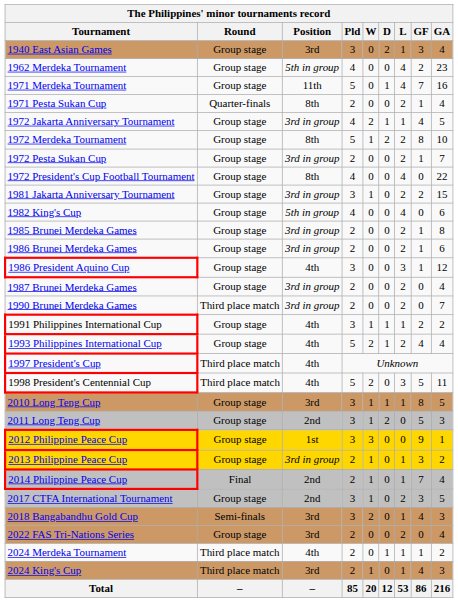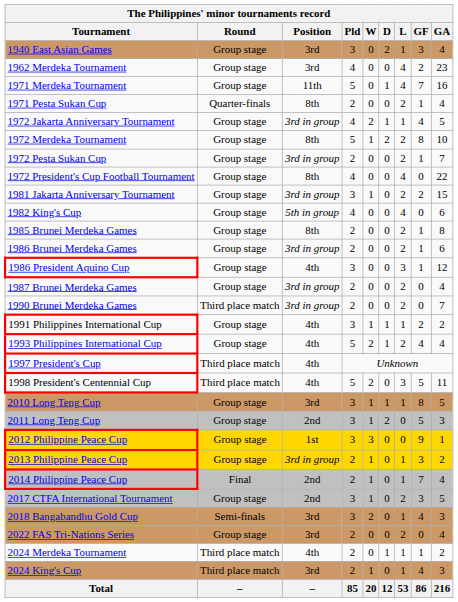 <table class="wikitable collapsible collapsed" style="text-align: center; font-size:95%">
 <tr>
 <th colspan=9>The Philippines' minor tournaments record</th>
 </tr>
 <tr>
 <th>Tournament</th>
 <th>Round</th>
 <th>Position</th>
 <th>Pld</th>
 <th>W</th>
 <th>D</th>
 <th>L</th>
 <th>GF</th>
 <th>GA</th>
 </tr>
 <tr style="background:#c96;">
 <td align=left> <a href='#'>1940 East Asian Games<br> </a></td>
 <td>Group stage</td>
 <td>3rd</td>
 <td>3</td>
 <td>0</td>
 <td>2</td>
 <td>1</td>
 <td>3</td>
 <td>4</td>
 </tr>
 <tr>
 <td align=left> <a href='#'>1962 Merdeka Tournament</a></td>
 <td>Group stage</td>
-<td><em>5th in group</em></td>
+<td>3rd</td>
 <td>4</td>
 <td>0</td>
 <td>0</td>
 <td>4</td>
 <td>2</td>
 <td>23</td>
 </tr>
 <tr>
 <td align=left> <a href='#'>1971 Merdeka Tournament</a></td>
 <td>Group stage</td>
 <td>11th</td>
 <td>5</td>
 <td>0</td>
 <td>1</td>
 <td>4</td>
 <td>7</td>
 <td>16</td>
 </tr>
 <tr>
 <td align=left> <a href='#'>1971 Pesta Sukan Cup</a></td>
 <td>Quarter-finals</td>
 <td>8th</td>
 <td>2</td>
 <td>0</td>
 <td>0</td>
 <td>2</td>
 <td>1</td>
 <td>4</td>
 </tr>
 <tr>
 <td align=left> <a href='#'>1972 Jakarta Anniversary Tournament</a></td>
 <td>Group stage</td>
 <td><em>3rd in group</em></td>
 <td>4</td>
 <td>2</td>
 <td>1</td>
 <td>1</td>
 <td>4</td>
 <td>5</td>
 </tr>
 <tr>
 <td align=left> <a href='#'>1972 Merdeka Tournament</a></td>
 <td>Group stage</td>
 <td>8th</td>
 <td>5</td>
 <td>1</td>
 <td>2</td>
 <td>2</td>
 <td>8</td>
 <td>10</td>
 </tr>
 <tr>
 <td align=left> <a href='#'>1972 Pesta Sukan Cup</a></td>
 <td>Group stage</td>
 <td><em>3rd in group</em></td>
 <td>2</td>
 <td>0</td>
 <td>0</td>
 <td>2</td>
 <td>1</td>
 <td>7</td>
 </tr>
 <tr>
 <td align=left> <a href='#'>1972 President's Cup Football Tournament</a></td>
 <td>Group stage</td>
 <td>8th</td>
 <td>4</td>
 <td>0</td>
 <td>0</td>
 <td>4</td>
 <td>0</td>
 <td>22</td>
 </tr>
 <tr>
 <td align=left> <a href='#'>1981 Jakarta Anniversary Tournament</a></td>
 <td>Group stage</td>
 <td><em>3rd in group</em></td>
 <td>3</td>
 <td>1</td>
 <td>0</td>
 <td>2</td>
 <td>2</td>
 <td>15</td>
 </tr>
 <tr>
 <td align=left> <a href='#'>1982 King's Cup</a></td>
 <td>Group stage</td>
 <td><em>5th in group</em></td>
 <td>4</td>
 <td>0</td>
 <td>0</td>
 <td>4</td>
 <td>0</td>
 <td>6</td>
 </tr>
 <tr>
 <td align=left> <a href='#'>1985 Brunei Merdeka Games</a></td>
 <td>Group stage</td>
-<td><em>3rd in group</em></td>
+<td>8th</td>
 <td>2</td>
 <td>0</td>
 <td>0</td>
 <td>2</td>
 <td>1</td>
 <td>8</td>
 </tr>
 <tr>
 <td align=left> <a href='#'>1986 Brunei Merdeka Games</a></td>
 <td>Group stage</td>
 <td><em>3rd in group</em></td>
 <td>2</td>
 <td>0</td>
 <td>0</td>
 <td>2</td>
 <td>1</td>
 <td>6</td>
 </tr>
 <tr>
 <td style="border: 3px solid red; text-align: left;"> <a href='#'>1986 President Aquino Cup</a></td>
 <td>Group stage</td>
 <td>4th</td>
 <td>3</td>
 <td>0</td>
 <td>0</td>
 <td>3</td>
 <td>1</td>
 <td>12</td>
 </tr>
 <tr>
 <td align=left> <a href='#'>1987 Brunei Merdeka Games</a></td>
 <td>Group stage</td>
 <td><em>3rd in group</em></td>
 <td>2</td>
 <td>0</td>
 <td>0</td>
 <td>2</td>
 <td>0</td>
 <td>4</td>
 </tr>
 <tr>
 <td align=left> <a href='#'>1990 Brunei Merdeka Games</a></td>
 <td>Third place match</td>
 <td><em>3rd in group</em></td>
 <td>2</td>
 <td>0</td>
 <td>0</td>
 <td>2</td>
 <td>0</td>
 <td>7</td>
 </tr>
 <tr>
 <td style="border: 3px solid red; text-align: left;"> 1991 Philippines International Cup</td>
 <td>Group stage</td>
 <td>4th</td>
 <td>3</td>
 <td>1</td>
 <td>1</td>
 <td>1</td>
 <td>2</td>
 <td>2</td>
 </tr>
 <tr>
 <td style="border: 3px solid red; text-align: left;"> <a href='#'>1993 Philippines International Cup</a></td>
 <td>Group stage</td>
 <td>4th</td>
 <td>5</td>
 <td>2</td>
 <td>1</td>
 <td>2</td>
 <td>4</td>
 <td>4</td>
 </tr>
 <tr>
 <td style="border: 3px solid red; text-align: left;"> <a href='#'>1997 President's Cup</a></td>
 <td>Third place match</td>
 <td>4th</td>
 <td colspan=6><em>Unknown</em></td>
 </tr>
 <tr>
 <td style="border: 3px solid red; text-align: left;"> 1998 President's Centennial Cup</td>
 <td>Third place match</td>
 <td>4th</td>
 <td>5</td>
 <td>2</td>
 <td>0</td>
 <td>3</td>
 <td>5</td>
 <td>11</td>
 </tr>
 <tr style="background:#c96;">
 <td align=left> <a href='#'>2010 Long Teng Cup</a></td>
 <td>Group stage</td>
 <td>3rd</td>
 <td>3</td>
 <td>1</td>
 <td>1</td>
 <td>1</td>
 <td>8</td>
 <td>5</td>
 </tr>
 <tr style="background:silver;">
 <td align=left> <a href='#'>2011 Long Teng Cup</a></td>
 <td>Group stage</td>
 <td>2nd</td>
 <td>3</td>
 <td>1</td>
 <td>2</td>
 <td>0</td>
 <td>5</td>
 <td>3</td>
 </tr>
 <tr style="background:gold;">
 <td style="border: 3px solid red; text-align: left;"> <a href='#'>2012 Philippine Peace Cup</a></td>
 <td>Group stage</td>
 <td>1st</td>
 <td>3</td>
 <td>3</td>
 <td>0</td>
 <td>0</td>
 <td>9</td>
 <td>1</td>
 </tr>
 <tr style="background:gold;">
 <td style="border: 3px solid red; text-align: left;"> <a href='#'>2013 Philippine Peace Cup</a></td>
 <td>Group stage</td>
 <td><em>3rd in group</em></td>
 <td>2</td>
 <td>1</td>
 <td>0</td>
 <td>1</td>
 <td>3</td>
 <td>2</td>
 </tr>
 <tr style="background:silver;">
 <td style="border: 3px solid red; text-align: left;"> <a href='#'>2014 Philippine Peace Cup</a></td>
 <td>Final</td>
 <td>2nd</td>
 <td>2</td>
 <td>1</td>
 <td>0</td>
 <td>1</td>
 <td>7</td>
 <td>4</td>
 </tr>
 <tr style="background:silver;">
 <td align=left> <a href='#'>2017 CTFA International Tournament</a></td>
 <td>Group stage</td>
 <td>2nd</td>
 <td>3</td>
 <td>1</td>
 <td>0</td>
 <td>2</td>
 <td>3</td>
 <td>5</td>
 </tr>
 <tr style="background:#c96;">
 <td align=left> <a href='#'>2018 Bangabandhu Gold Cup</a></td>
 <td>Semi-finals</td>
 <td>3rd</td>
 <td>3</td>
 <td>2</td>
 <td>0</td>
 <td>1</td>
 <td>4</td>
 <td>3</td>
 </tr>
 <tr style="background:#c96;">
 <td align=left> <a href='#'>2022 FAS Tri-Nations Series</a></td>
 <td>Group stage</td>
 <td>3rd</td>
 <td>2</td>
 <td>0</td>
 <td>0</td>
 <td>2</td>
 <td>0</td>
 <td>4</td>
 </tr>
 <tr>
 <td align=left> <a href='#'>2024 Merdeka Tournament</a></td>
 <td>Third place match</td>
 <td>4th</td>
 <td>2</td>
 <td>0</td>
 <td>1</td>
 <td>1</td>
 <td>1</td>
 <td>2</td>
 </tr>
 <tr style="background:#c96;">
 <td align=left> <a href='#'>2024 King's Cup</a></td>
 <td>Third place match</td>
 <td>3rd</td>
 <td>2</td>
 <td>1</td>
 <td>0</td>
 <td>1</td>
 <td>4</td>
 <td>3</td>
 </tr>
 <tr>
 <th><strong>Total</strong></th>
 <th>–</th>
 <th>–</th>
 <th>85</th>
 <th>20</th>
 <th>12</th>
 <th>53</th>
 <th>86</th>
 <th>216</th>
 </tr>
 </table>
